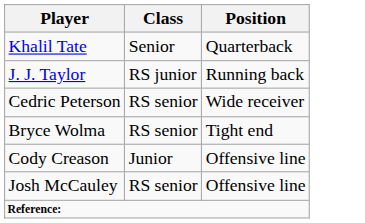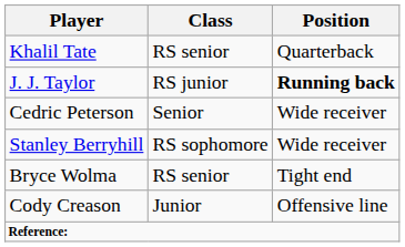 <table class="wikitable">
 <tr>
 <th>Player</th>
 <th>Class</th>
 <th>Position</th>
 </tr>
 <tr>
 <td><a href='#'>Khalil Tate</a></td>
-<td>Senior</td>
+<td>RS senior</td>
 <td>Quarterback</td>
 </tr>
 <tr>
 <td><a href='#'>J. J. Taylor</a></td>
 <td>RS junior</td>
-<td>Running back</td>
+<td><strong>Running back</strong></td>
 </tr>
 <tr>
 <td>Cedric Peterson</td>
-<td>RS senior</td>
+<td>Senior</td>
+<td>Wide receiver</td>
+</tr>
+<tr>
+<td><a href='#'>Stanley Berryhill</a></td>
+<td>RS sophomore</td>
 <td>Wide receiver</td>
 </tr>
 <tr>
 <td>Bryce Wolma</td>
 <td>RS senior</td>
 <td>Tight end</td>
 </tr>
 <tr>
 <td>Cody Creason</td>
 <td>Junior</td>
 <td>Offensive line</td>
 </tr>
 <tr>
-<td>Josh McCauley</td>
-<td>RS senior</td>
-<td>Offensive line</td>
-</tr>
-<tr>
 <td colspan="3"  style="font-size:8pt; text-align:left;"><strong>Reference:</strong></td>
 </tr>
 </table>
